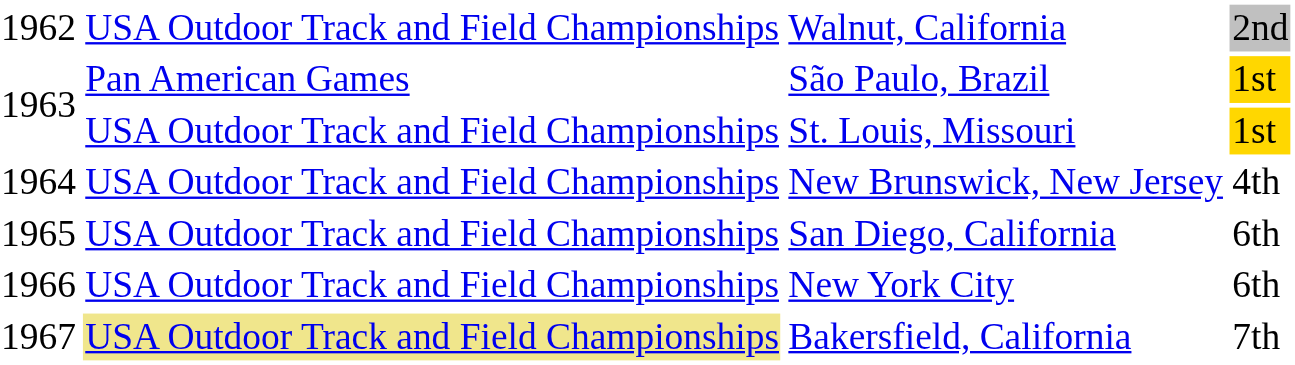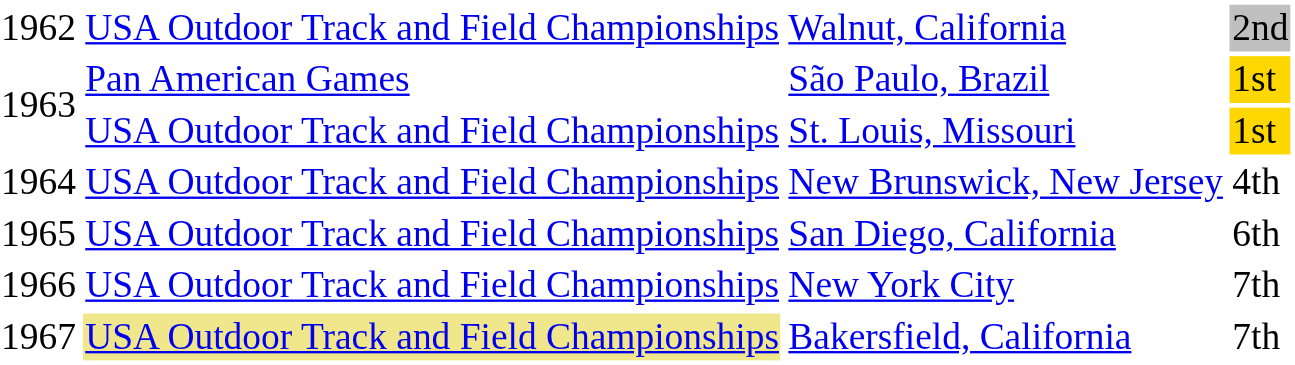 <table>
 <tr>
 <td>1962</td>
 <td><a href='#'>USA Outdoor Track and Field Championships</a></td>
 <td><a href='#'>Walnut, California</a></td>
 <td bgcolor="silver">2nd</td>
 <td></td>
 </tr>
 <tr>
 <td rowspan=2>1963</td>
 <td><a href='#'>Pan American Games</a></td>
 <td><a href='#'>São Paulo, Brazil</a></td>
 <td bgcolor="gold">1st</td>
 <td></td>
 </tr>
 <tr>
 <td><a href='#'>USA Outdoor Track and Field Championships</a></td>
 <td><a href='#'>St. Louis, Missouri</a></td>
 <td bgcolor="gold">1st</td>
 <td></td>
 </tr>
 <tr>
 <td>1964</td>
 <td><a href='#'>USA Outdoor Track and Field Championships</a></td>
 <td><a href='#'>New Brunswick, New Jersey</a></td>
 <td>4th</td>
 <td></td>
 </tr>
 <tr>
 <td>1965</td>
 <td><a href='#'>USA Outdoor Track and Field Championships</a></td>
 <td><a href='#'>San Diego, California</a></td>
 <td>6th</td>
 <td></td>
 </tr>
 <tr>
 <td>1966</td>
 <td><a href='#'>USA Outdoor Track and Field Championships</a></td>
 <td><a href='#'>New York City</a></td>
-<td>6th</td>
+<td>7th</td>
 <td></td>
 </tr>
 <tr>
 <td>1967</td>
 <td style="background: khaki;"><a href='#'>USA Outdoor Track and Field Championships</a></td>
 <td><a href='#'>Bakersfield, California</a></td>
 <td>7th</td>
 <td></td>
 </tr>
 </table>
